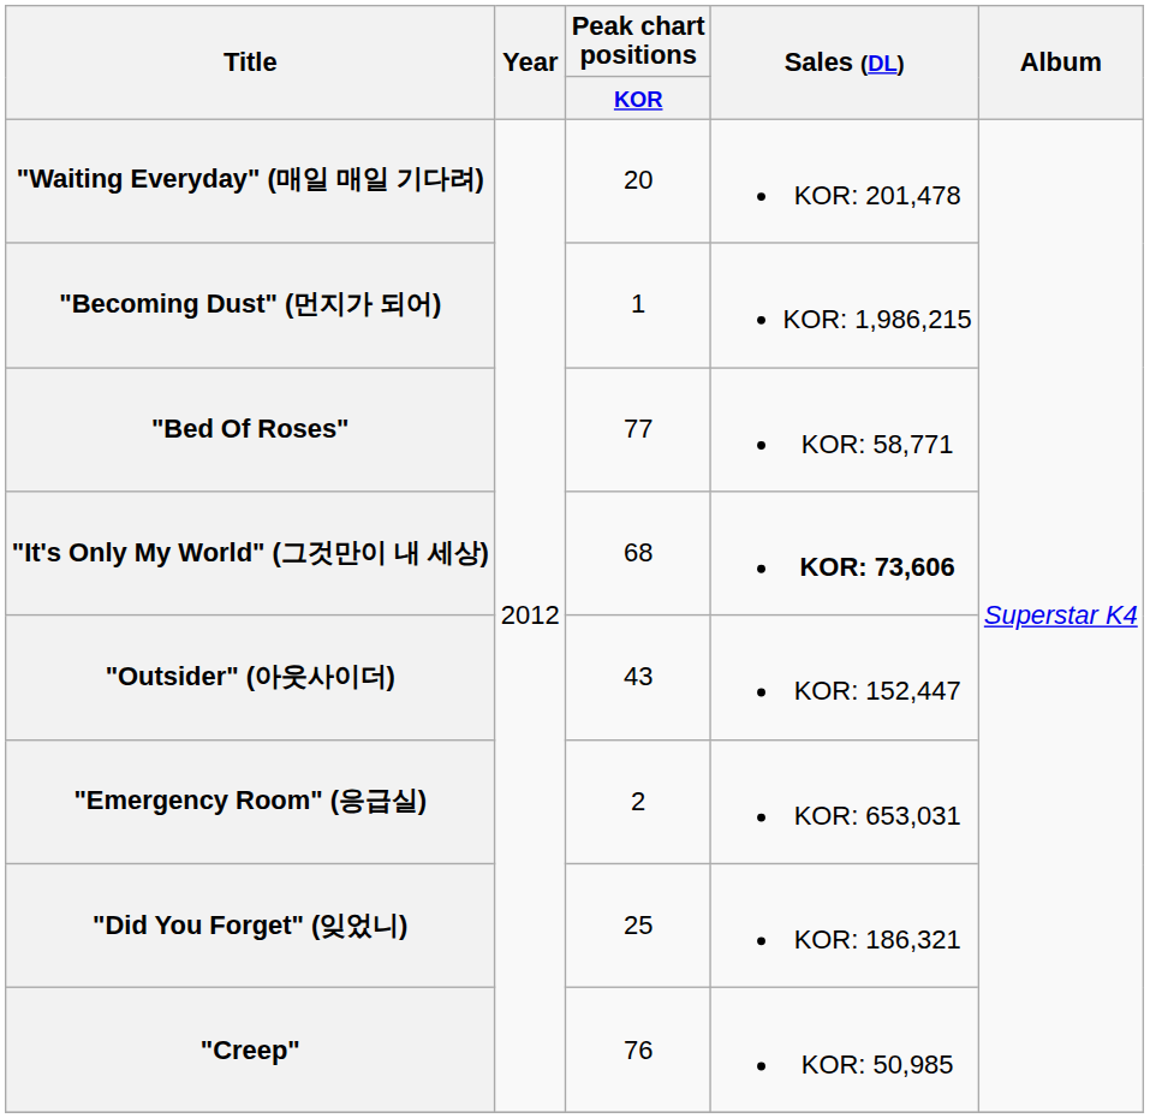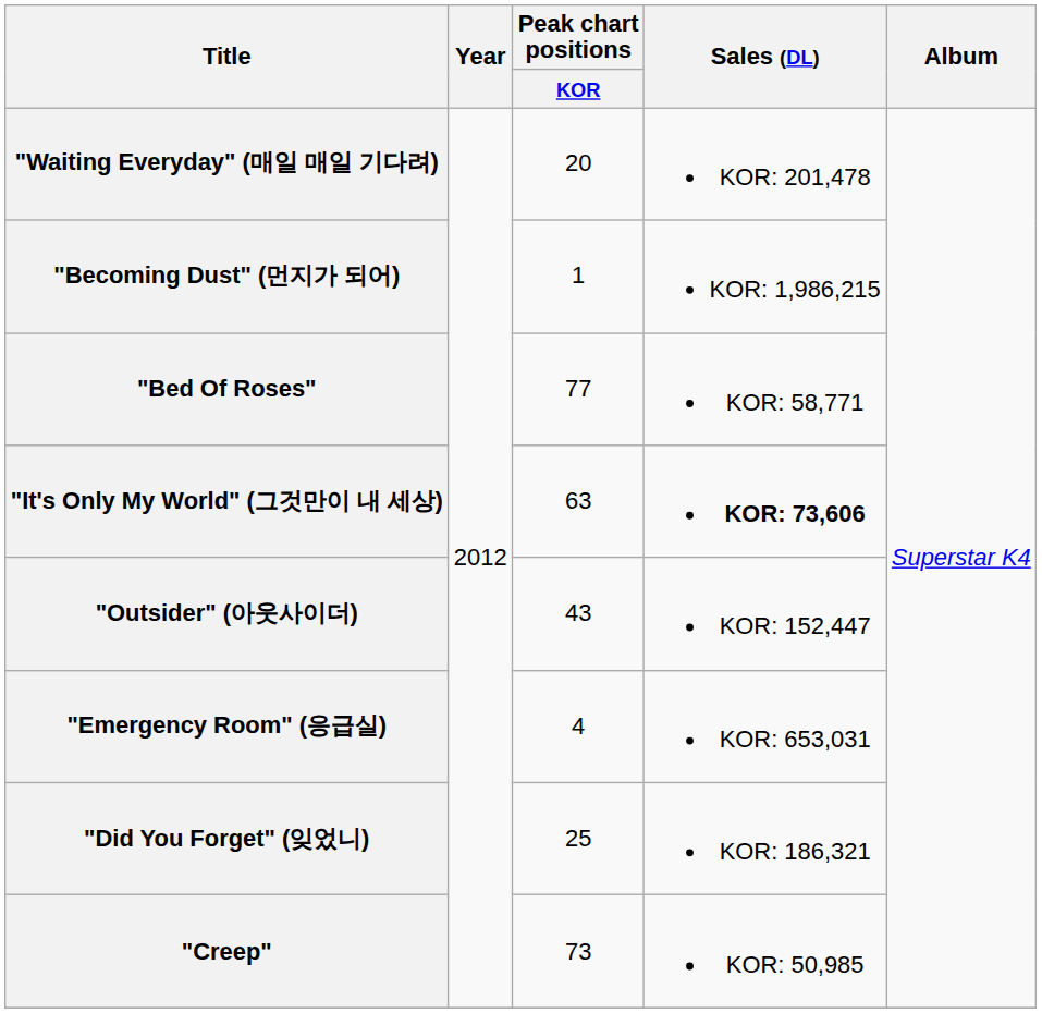 <table class="wikitable plainrowheaders" style="text-align:center;">
 <tr>
 <th scope="col" rowspan="2">Title</th>
 <th scope="col" rowspan="2">Year</th>
 <th scope="col" colspan="1">Peak chart <br> positions</th>
 <th scope="col" rowspan="2">Sales <small>(<a href='#'>DL</a>)</small></th>
 <th scope="col" rowspan="2">Album</th>
 </tr>
 <tr>
 <th><small><a href='#'>KOR</a></small><br></th>
 </tr>
 <tr>
 <th scope="row">"Waiting Everyday" (매일 매일 기다려)</th>
 <td rowspan="8">2012</td>
 <td>20</td>
 <td><br><ul><li>KOR: 201,478</li></ul></td>
 <td rowspan="8"><em><a href='#'>Superstar K4</a></em></td>
 </tr>
 <tr>
 <th scope="row">"Becoming Dust" (먼지가 되어)<br></th>
 <td>1</td>
 <td><br><ul><li>KOR: 1,986,215</li></ul></td>
 </tr>
 <tr>
 <th scope="row">"Bed Of Roses"</th>
 <td>77</td>
 <td><br><ul><li>KOR: 58,771</li></ul></td>
 </tr>
 <tr>
 <th scope="row">"It's Only My World" (그것만이 내 세상)</th>
-<td>68</td>
+<td>63</td>
 <td><strong><br><ul><li>KOR: 73,606</li></ul></strong></td>
 </tr>
 <tr>
 <th scope="row">"Outsider" (아웃사이더)</th>
 <td>43</td>
 <td><br><ul><li>KOR: 152,447</li></ul></td>
 </tr>
 <tr>
 <th scope="row">"Emergency Room" (응급실)</th>
-<td>2</td>
+<td>4</td>
 <td><br><ul><li>KOR: 653,031</li></ul></td>
 </tr>
 <tr>
 <th scope="row">"Did You Forget" (잊었니)</th>
 <td>25</td>
 <td><br><ul><li>KOR: 186,321</li></ul></td>
 </tr>
 <tr>
 <th scope="row">"Creep"<br></th>
-<td>76</td>
+<td>73</td>
 <td><br><ul><li>KOR: 50,985</li></ul></td>
 </tr>
 <tr>
 </tr>
 </table>
